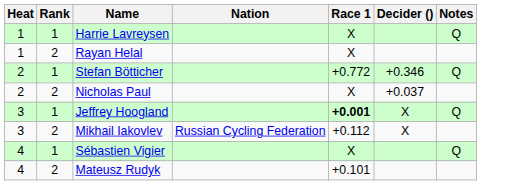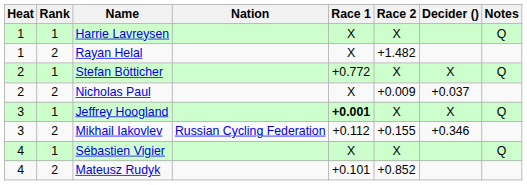 <table class="wikitable sortable" style="text-align:center">
 <tr>
 <th>Heat</th>
 <th>Rank</th>
 <th>Name</th>
 <th>Nation</th>
 <th>Race 1</th>
+<th>Race 2</th>
 <th>Decider ()</th>
 <th>Notes</th>
 </tr>
 <tr bgcolor=ccffcc>
 <td>1</td>
 <td>1</td>
 <td align=left><a href='#'>Harrie Lavreysen</a></td>
 <td align=left></td>
+<td>X</td>
 <td>X</td>
 <td></td>
 <td>Q</td>
 </tr>
 <tr>
 <td>1</td>
 <td>2</td>
 <td align=left><a href='#'>Rayan Helal</a></td>
 <td align=left></td>
 <td>X</td>
+<td>+1.482</td>
 <td></td>
 <td></td>
 </tr>
 <tr bgcolor=ccffcc>
 <td>2</td>
 <td>1</td>
 <td align=left><a href='#'>Stefan Bötticher</a></td>
 <td align=left></td>
 <td>+0.772</td>
-<td>+0.346</td>
+<td>X</td>
+<td>X</td>
 <td>Q</td>
 </tr>
 <tr>
 <td>2</td>
 <td>2</td>
 <td align=left><a href='#'>Nicholas Paul</a></td>
 <td align=left></td>
 <td>X</td>
+<td>+0.009</td>
 <td>+0.037</td>
 <td></td>
 </tr>
 <tr bgcolor=ccffcc>
 <td>3</td>
 <td>1</td>
 <td align=left><a href='#'>Jeffrey Hoogland</a></td>
 <td align=left></td>
 <td><strong>+0.001</strong></td>
 <td>X</td>
+<td>X</td>
 <td>Q</td>
 </tr>
 <tr>
 <td>3</td>
 <td>2</td>
 <td align=left><a href='#'>Mikhail Iakovlev</a></td>
 <td align=left><a href='#'>Russian Cycling Federation</a></td>
 <td>+0.112</td>
-<td>X</td>
+<td>+0.155</td>
+<td>+0.346</td>
 <td></td>
 </tr>
 <tr bgcolor=ccffcc>
 <td>4</td>
 <td>1</td>
 <td align=left><a href='#'>Sébastien Vigier</a></td>
 <td align=left></td>
+<td>X</td>
 <td>X</td>
 <td></td>
 <td>Q</td>
 </tr>
 <tr>
 <td>4</td>
 <td>2</td>
 <td align=left><a href='#'>Mateusz Rudyk</a></td>
 <td align=left></td>
 <td>+0.101</td>
+<td>+0.852</td>
 <td></td>
 <td></td>
 </tr>
 </table>
